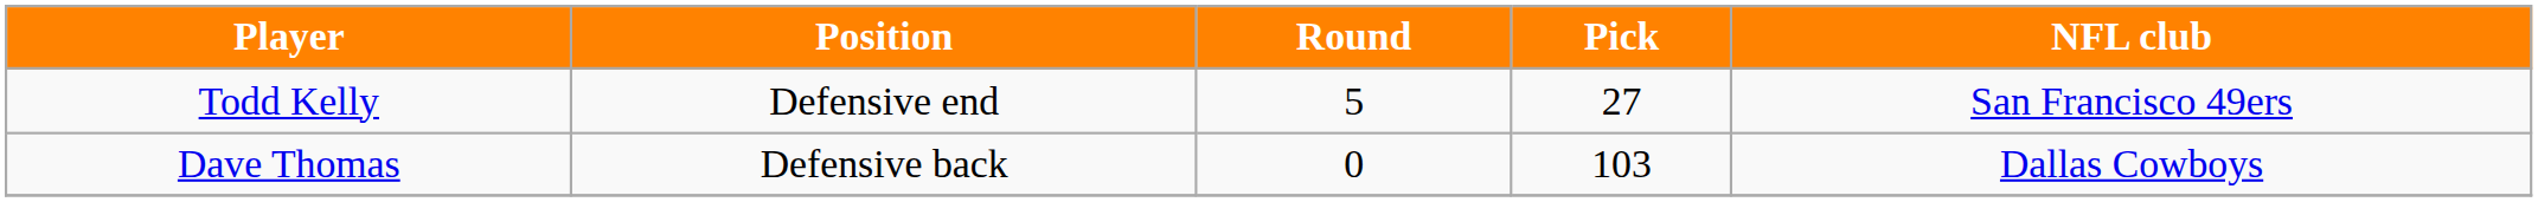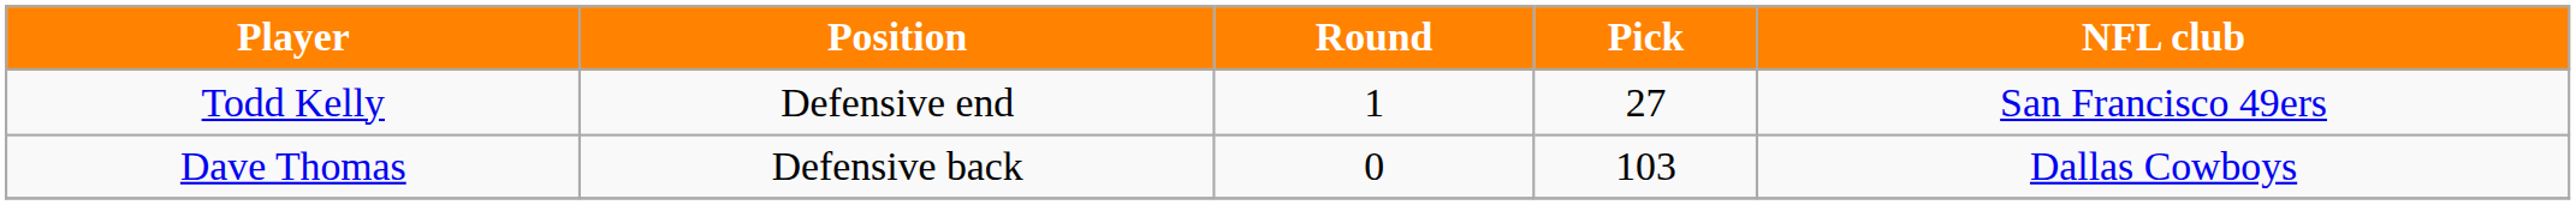 <table class="wikitable" width="80%">
 <tr align="center"  style="background:#FF8200;color:#FFFFFF;">
 <td><strong>Player</strong></td>
 <td><strong>Position</strong></td>
 <td><strong>Round</strong></td>
 <td><strong>Pick</strong></td>
 <td><strong>NFL club</strong></td>
 </tr>
 <tr align="center" bgcolor="">
 <td><a href='#'>Todd Kelly</a></td>
 <td>Defensive end</td>
-<td>5</td>
+<td>1</td>
 <td>27</td>
 <td><a href='#'>San Francisco 49ers</a></td>
 </tr>
 <tr align="center" bgcolor="">
 <td><a href='#'>Dave Thomas</a></td>
 <td>Defensive back</td>
 <td>0</td>
 <td>103</td>
 <td><a href='#'>Dallas Cowboys</a></td>
 </tr>
 <tr align="center" bgcolor="">
 </tr>
 </table>
